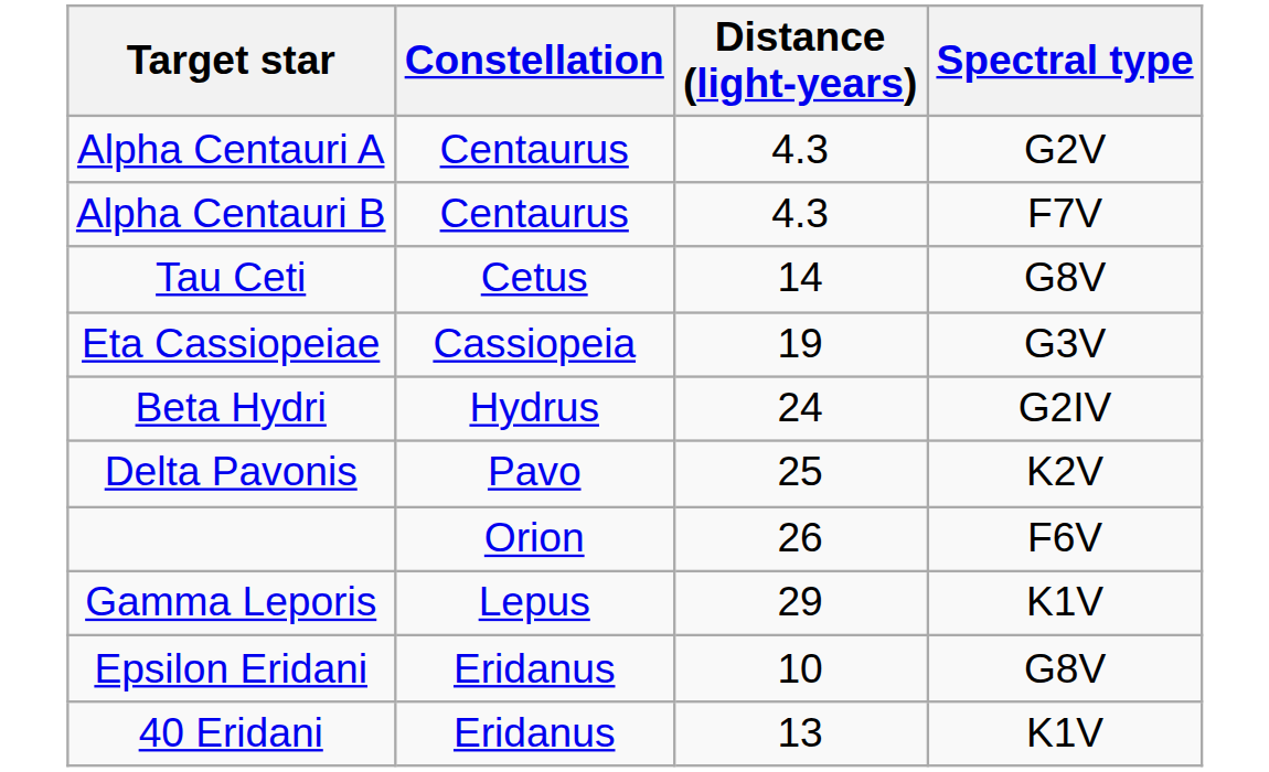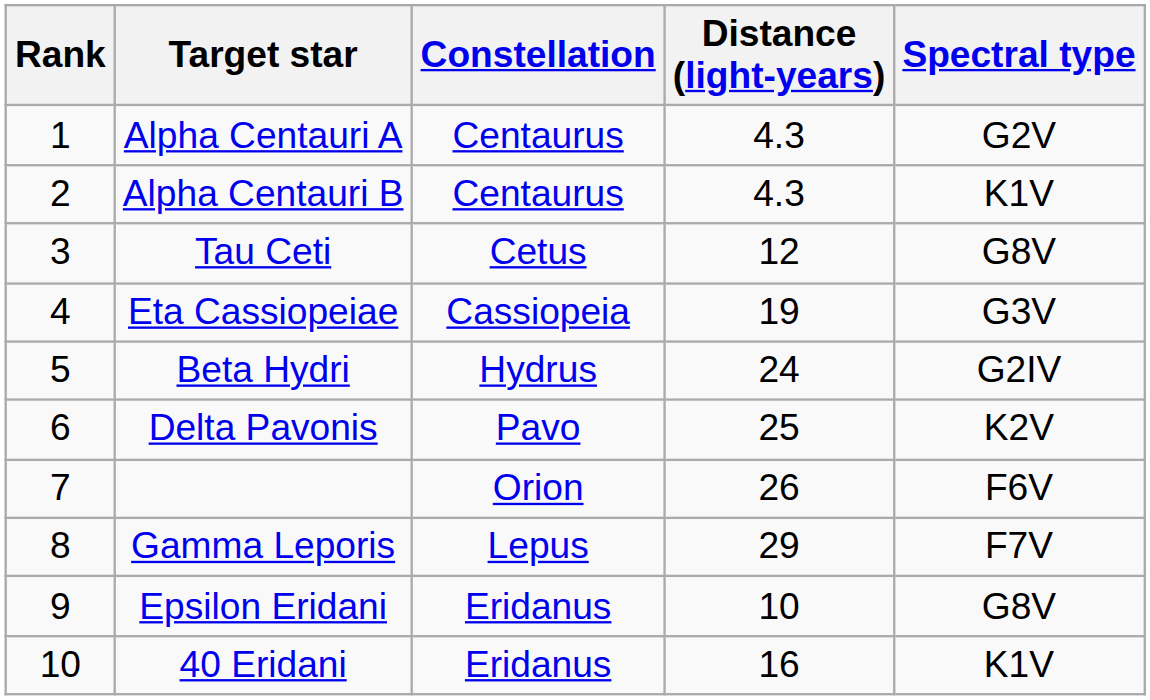 <table class="wikitable" style="text-align:center; margin-left:auto; margin-right:auto;">
 <tr>
+<th>Rank</th>
 <th>Target star</th>
 <th><a href='#'>Constellation</a></th>
 <th>Distance<br>(<a href='#'>light-years</a>)</th>
 <th><a href='#'>Spectral type</a></th>
 </tr>
 <tr>
+<td align="center">1</td>
 <td align="center"><a href='#'>Alpha Centauri A</a></td>
 <td align="center"><a href='#'>Centaurus</a></td>
 <td align="center">4.3</td>
 <td align="center">G2V</td>
 </tr>
 <tr>
+<td align="center">2</td>
 <td align="center"><a href='#'>Alpha Centauri B</a></td>
 <td align="center"><a href='#'>Centaurus</a></td>
 <td align="center">4.3</td>
-<td align="center">F7V</td>
+<td align="center">K1V</td>
 </tr>
 <tr>
+<td align="center">3</td>
 <td align="center"><a href='#'>Tau Ceti</a></td>
 <td align="center"><a href='#'>Cetus</a></td>
-<td align="center">14</td>
+<td align="center">12</td>
 <td align="center">G8V</td>
 </tr>
 <tr>
+<td align="center">4</td>
 <td align="center"><a href='#'>Eta Cassiopeiae</a></td>
 <td align="center"><a href='#'>Cassiopeia</a></td>
 <td align="center">19</td>
 <td align="center">G3V</td>
 </tr>
 <tr>
+<td align="center">5</td>
 <td align="center"><a href='#'>Beta Hydri</a></td>
 <td align="center"><a href='#'>Hydrus</a></td>
 <td align="center">24</td>
 <td align="center">G2IV</td>
 </tr>
 <tr>
+<td align="center">6</td>
 <td align="center"><a href='#'>Delta Pavonis</a></td>
 <td align="center"><a href='#'>Pavo</a></td>
 <td align="center">25</td>
 <td align="center">K2V</td>
 </tr>
 <tr>
+<td align="center">7</td>
 <td align="center"></td>
 <td align="center"><a href='#'>Orion</a></td>
 <td align="center">26</td>
 <td align="center">F6V</td>
 </tr>
 <tr>
+<td align="center">8</td>
 <td align="center"><a href='#'>Gamma Leporis</a></td>
 <td align="center"><a href='#'>Lepus</a></td>
 <td align="center">29</td>
-<td align="center">K1V</td>
+<td align="center">F7V</td>
 </tr>
 <tr>
+<td align="center">9</td>
 <td align="center"><a href='#'>Epsilon Eridani</a></td>
 <td align="center"><a href='#'>Eridanus</a></td>
 <td align="center">10</td>
 <td align="center">G8V</td>
 </tr>
 <tr>
+<td align="center">10</td>
 <td align="center"><a href='#'>40 Eridani</a></td>
 <td align="center"><a href='#'>Eridanus</a></td>
-<td align="center">13</td>
+<td align="center">16</td>
 <td align="center">K1V</td>
 </tr>
 </table>
